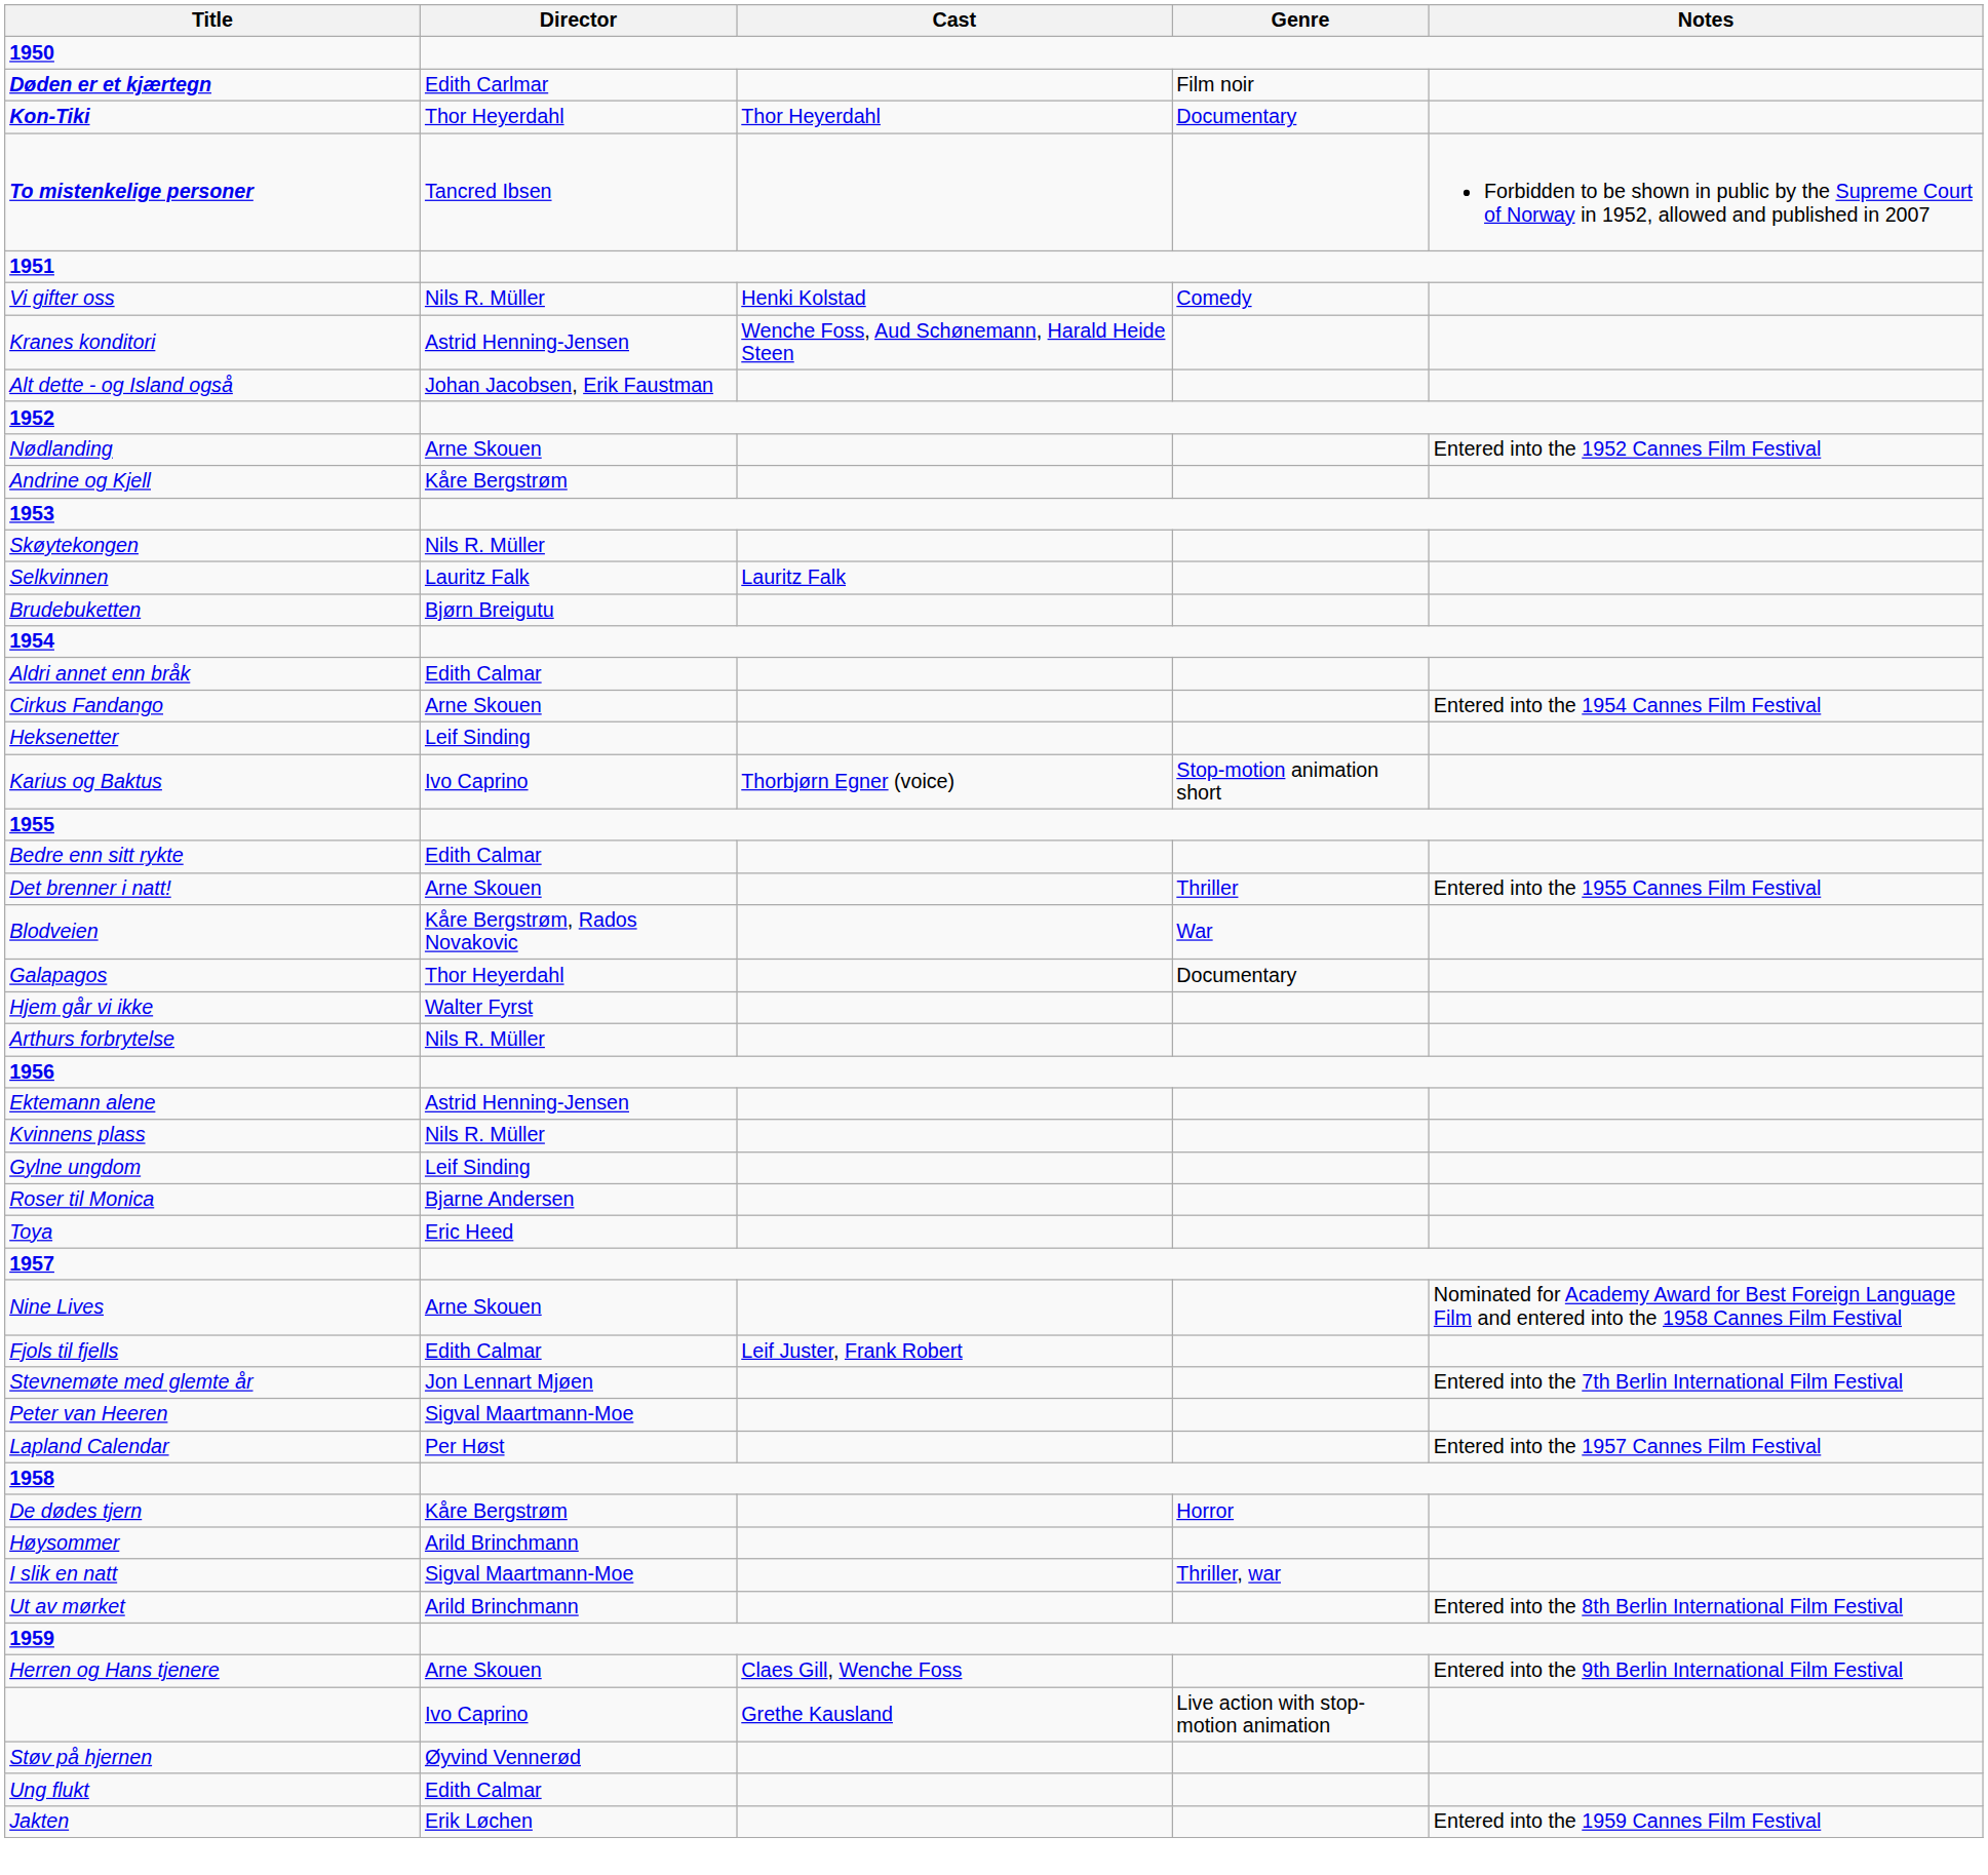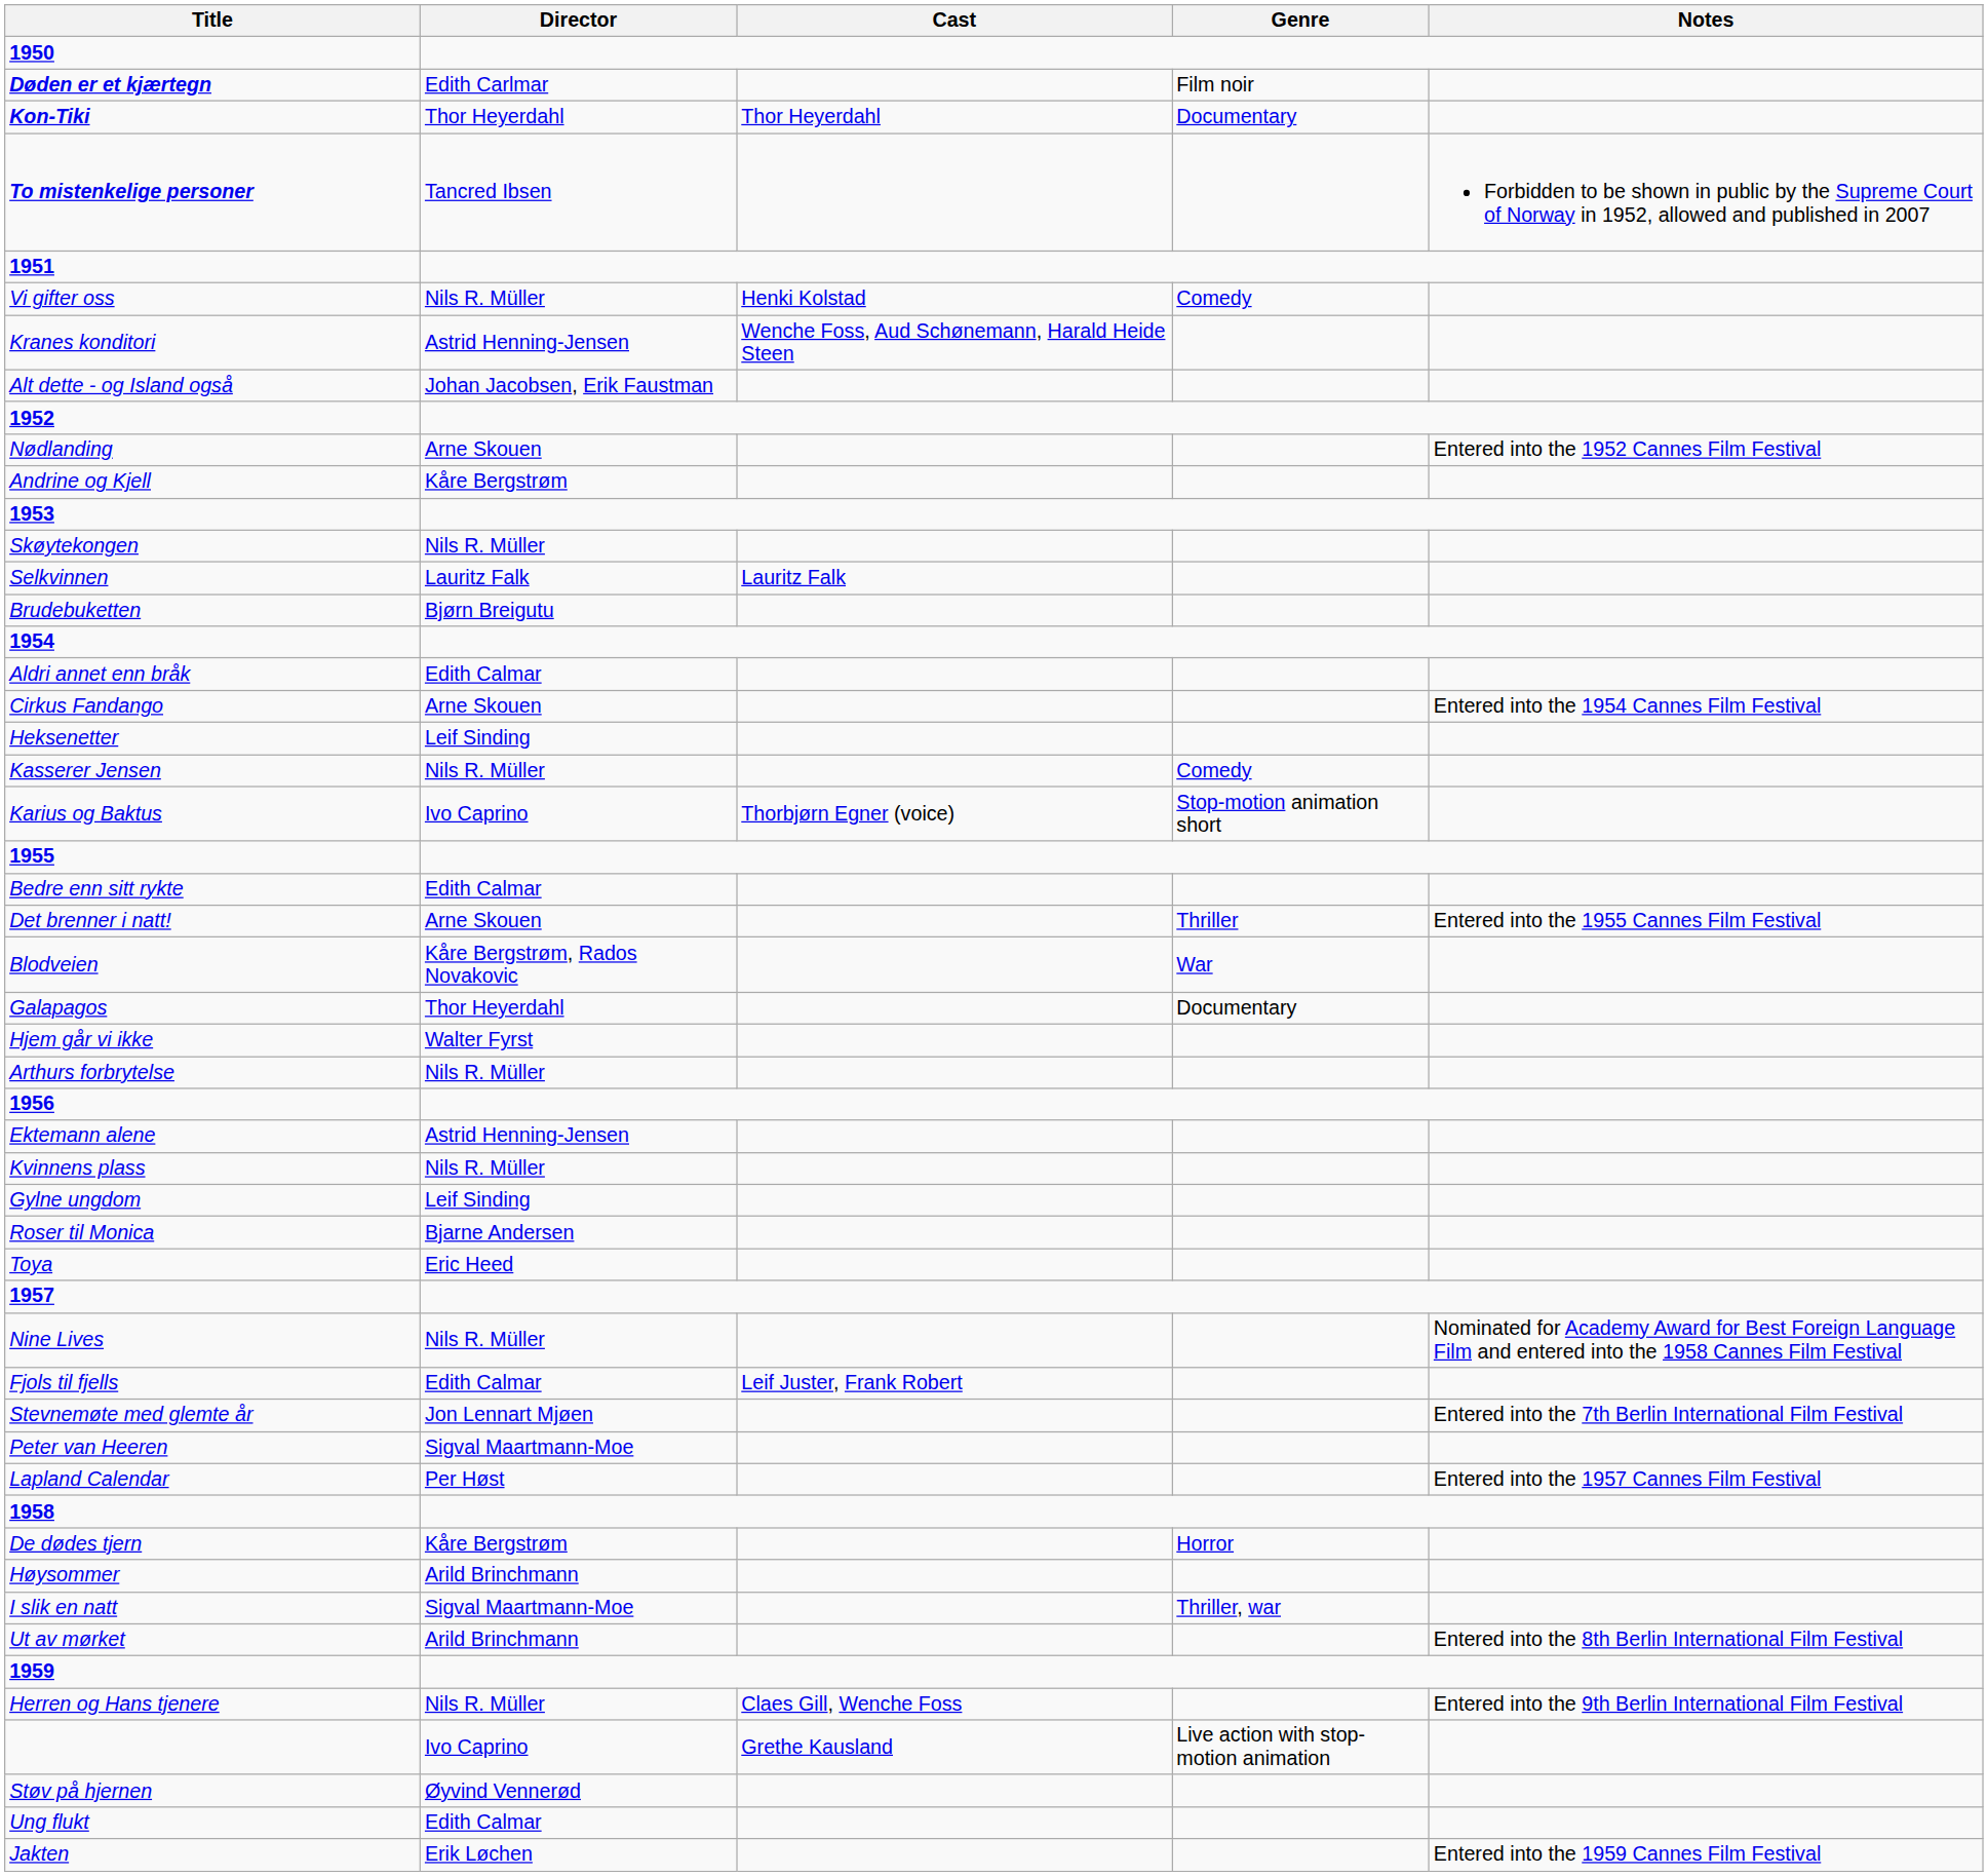 <table class="wikitable">
 <tr>
 <th style="width:21%;">Title</th>
 <th style="width:16%;">Director</th>
 <th style="width:22%;">Cast</th>
 <th style="width:13%;">Genre</th>
 <th style="width:28%;">Notes</th>
 </tr>
 <tr>
 <td><strong><a href='#'>1950</a></strong></td>
 </tr>
 <tr>
 <td><strong><em><a href='#'>Døden er et kjærtegn</a></em></strong></td>
 <td><a href='#'>Edith Carlmar</a></td>
 <td></td>
 <td>Film noir</td>
 <td></td>
 </tr>
 <tr>
 <td><strong><em><a href='#'>Kon-Tiki</a></em></strong></td>
 <td><a href='#'>Thor Heyerdahl</a></td>
 <td><a href='#'>Thor Heyerdahl</a></td>
 <td><a href='#'>Documentary</a></td>
 <td></td>
 </tr>
 <tr>
 <td><strong><em><a href='#'>To mistenkelige personer</a></em></strong></td>
 <td><a href='#'>Tancred Ibsen</a></td>
 <td></td>
 <td></td>
 <td><br><ul><li>Forbidden to be shown in public by the <a href='#'>Supreme Court of Norway</a> in 1952, allowed and published in 2007</li></ul></td>
 </tr>
 <tr>
 <td><strong><a href='#'>1951</a></strong></td>
 </tr>
 <tr>
 <td><em><a href='#'>Vi gifter oss</a></em></td>
 <td><a href='#'>Nils R. Müller</a></td>
 <td><a href='#'>Henki Kolstad</a></td>
 <td><a href='#'>Comedy</a></td>
 <td></td>
 </tr>
 <tr>
 <td><em><a href='#'>Kranes konditori</a></em></td>
 <td><a href='#'>Astrid Henning-Jensen</a></td>
 <td><a href='#'>Wenche Foss</a>, <a href='#'>Aud Schønemann</a>, <a href='#'>Harald Heide Steen</a></td>
 <td></td>
 <td></td>
 </tr>
 <tr>
 <td><em><a href='#'>Alt dette - og Island også</a></em></td>
 <td><a href='#'>Johan Jacobsen</a>, <a href='#'>Erik Faustman</a></td>
 <td></td>
 <td></td>
 <td></td>
 </tr>
 <tr>
 <td><strong><a href='#'>1952</a></strong></td>
 </tr>
 <tr>
 <td><em><a href='#'>Nødlanding</a></em></td>
 <td><a href='#'>Arne Skouen</a></td>
 <td></td>
 <td></td>
 <td>Entered into the <a href='#'>1952 Cannes Film Festival</a></td>
 </tr>
 <tr>
 <td><em><a href='#'>Andrine og Kjell</a></em></td>
 <td><a href='#'>Kåre Bergstrøm</a></td>
 <td></td>
 <td></td>
 <td></td>
 </tr>
 <tr>
 <td><strong><a href='#'>1953</a></strong></td>
 </tr>
 <tr>
 <td><em><a href='#'>Skøytekongen</a></em></td>
 <td><a href='#'>Nils R. Müller</a></td>
 <td></td>
 <td></td>
 <td></td>
 </tr>
 <tr>
 <td><em><a href='#'>Selkvinnen</a></em></td>
 <td><a href='#'>Lauritz Falk</a></td>
 <td><a href='#'>Lauritz Falk</a></td>
 <td></td>
 <td></td>
 </tr>
 <tr>
 <td><em><a href='#'>Brudebuketten</a></em></td>
 <td><a href='#'>Bjørn Breigutu</a></td>
 <td></td>
 <td></td>
 <td></td>
 </tr>
 <tr>
 <td><strong><a href='#'>1954</a></strong></td>
 </tr>
 <tr>
 <td><em><a href='#'>Aldri annet enn bråk</a></em></td>
 <td><a href='#'>Edith Calmar</a></td>
 <td></td>
 <td></td>
 <td></td>
 </tr>
 <tr>
 <td><em><a href='#'>Cirkus Fandango</a></em></td>
 <td><a href='#'>Arne Skouen</a></td>
 <td></td>
 <td></td>
 <td>Entered into the <a href='#'>1954 Cannes Film Festival</a></td>
 </tr>
 <tr>
 <td><em><a href='#'>Heksenetter</a></em></td>
 <td><a href='#'>Leif Sinding</a></td>
 <td></td>
 <td></td>
 <td></td>
 </tr>
 <tr>
+<td><em><a href='#'>Kasserer Jensen</a></em></td>
+<td><a href='#'>Nils R. Müller</a></td>
+<td></td>
+<td><a href='#'>Comedy</a></td>
+<td></td>
+</tr>
+<tr>
 <td><em><a href='#'>Karius og Baktus</a></em></td>
 <td><a href='#'>Ivo Caprino</a></td>
 <td><a href='#'>Thorbjørn Egner</a> (voice)</td>
 <td><a href='#'>Stop-motion</a> animation short</td>
 <td></td>
 </tr>
 <tr>
 <td><strong><a href='#'>1955</a></strong></td>
 </tr>
 <tr>
 <td><em><a href='#'>Bedre enn sitt rykte</a></em></td>
 <td><a href='#'>Edith Calmar</a></td>
 <td></td>
 <td></td>
 <td></td>
 </tr>
 <tr>
 <td><em><a href='#'>Det brenner i natt!</a></em></td>
 <td><a href='#'>Arne Skouen</a></td>
 <td></td>
 <td><a href='#'>Thriller</a></td>
 <td>Entered into the <a href='#'>1955 Cannes Film Festival</a></td>
 </tr>
 <tr>
 <td><em><a href='#'>Blodveien</a></em></td>
 <td><a href='#'>Kåre Bergstrøm</a>, <a href='#'>Rados Novakovic</a></td>
 <td></td>
 <td><a href='#'>War</a></td>
 <td></td>
 </tr>
 <tr>
 <td><em><a href='#'>Galapagos</a></em></td>
 <td><a href='#'>Thor Heyerdahl</a></td>
 <td></td>
 <td>Documentary</td>
 <td></td>
 </tr>
 <tr>
 <td><em><a href='#'>Hjem går vi ikke</a></em></td>
 <td><a href='#'>Walter Fyrst</a></td>
 <td></td>
 <td></td>
 <td></td>
 </tr>
 <tr>
 <td><em><a href='#'>Arthurs forbrytelse</a></em></td>
 <td><a href='#'>Nils R. Müller</a></td>
 <td></td>
 <td></td>
 <td></td>
 </tr>
 <tr>
 <td><strong><a href='#'>1956</a></strong></td>
 </tr>
 <tr>
 <td><em><a href='#'>Ektemann alene</a></em></td>
 <td><a href='#'>Astrid Henning-Jensen</a></td>
 <td></td>
 <td></td>
 <td></td>
 </tr>
 <tr>
 <td><em><a href='#'>Kvinnens plass</a></em></td>
 <td><a href='#'>Nils R. Müller</a></td>
 <td></td>
 <td></td>
 <td></td>
 </tr>
 <tr>
 <td><em><a href='#'>Gylne ungdom</a></em></td>
 <td><a href='#'>Leif Sinding</a></td>
 <td></td>
 <td></td>
 <td></td>
 </tr>
 <tr>
 <td><em><a href='#'>Roser til Monica</a></em></td>
 <td><a href='#'>Bjarne Andersen</a></td>
 <td></td>
 <td></td>
 <td></td>
 </tr>
 <tr>
 <td><em><a href='#'>Toya</a></em></td>
 <td><a href='#'>Eric Heed</a></td>
 <td></td>
 <td></td>
 <td></td>
 </tr>
 <tr>
 <td><strong><a href='#'>1957</a></strong></td>
 </tr>
 <tr>
 <td><em><a href='#'>Nine Lives</a></em></td>
-<td><a href='#'>Arne Skouen</a></td>
+<td><a href='#'>Nils R. Müller</a></td>
 <td></td>
 <td></td>
 <td>Nominated for <a href='#'>Academy Award for Best Foreign Language Film</a> and entered into the <a href='#'>1958 Cannes Film Festival</a></td>
 </tr>
 <tr>
 <td><em><a href='#'>Fjols til fjells</a></em></td>
 <td><a href='#'>Edith Calmar</a></td>
 <td><a href='#'>Leif Juster</a>, <a href='#'>Frank Robert</a></td>
 <td></td>
 <td></td>
 </tr>
 <tr>
 <td><em><a href='#'>Stevnemøte med glemte år</a></em></td>
 <td><a href='#'>Jon Lennart Mjøen</a></td>
 <td></td>
 <td></td>
 <td>Entered into the <a href='#'>7th Berlin International Film Festival</a></td>
 </tr>
 <tr>
 <td><em><a href='#'>Peter van Heeren</a></em></td>
 <td><a href='#'>Sigval Maartmann-Moe</a></td>
 <td></td>
 <td></td>
 <td></td>
 </tr>
 <tr>
 <td><em><a href='#'>Lapland Calendar</a></em></td>
 <td><a href='#'>Per Høst</a></td>
 <td></td>
 <td></td>
 <td>Entered into the <a href='#'>1957 Cannes Film Festival</a></td>
 </tr>
 <tr>
 <td><strong><a href='#'>1958</a></strong></td>
 </tr>
 <tr>
 <td><em><a href='#'>De dødes tjern</a></em></td>
 <td><a href='#'>Kåre Bergstrøm</a></td>
 <td></td>
 <td><a href='#'>Horror</a></td>
 <td></td>
 </tr>
 <tr>
 <td><em><a href='#'>Høysommer</a></em></td>
 <td><a href='#'>Arild Brinchmann</a></td>
 <td></td>
 <td></td>
 <td></td>
 </tr>
 <tr>
 <td><em><a href='#'>I slik en natt</a></em></td>
 <td><a href='#'>Sigval Maartmann-Moe</a></td>
 <td></td>
 <td><a href='#'>Thriller</a>, <a href='#'>war</a></td>
 <td></td>
 </tr>
 <tr>
 <td><em><a href='#'>Ut av mørket</a></em></td>
 <td><a href='#'>Arild Brinchmann</a></td>
 <td></td>
 <td></td>
 <td>Entered into the <a href='#'>8th Berlin International Film Festival</a></td>
 </tr>
 <tr>
 <td><strong><a href='#'>1959</a></strong></td>
 </tr>
 <tr>
 <td><em><a href='#'>Herren og Hans tjenere</a></em></td>
-<td><a href='#'>Arne Skouen</a></td>
+<td><a href='#'>Nils R. Müller</a></td>
 <td><a href='#'>Claes Gill</a>, <a href='#'>Wenche Foss</a></td>
 <td></td>
 <td>Entered into the <a href='#'>9th Berlin International Film Festival</a></td>
 </tr>
 <tr>
 <td><em></em></td>
 <td><a href='#'>Ivo Caprino</a></td>
 <td><a href='#'>Grethe Kausland</a></td>
 <td>Live action with stop-motion animation</td>
 <td></td>
 </tr>
 <tr>
 <td><em><a href='#'>Støv på hjernen</a></em></td>
 <td><a href='#'>Øyvind Vennerød</a></td>
 <td></td>
 <td></td>
 <td></td>
 </tr>
 <tr>
 <td><em><a href='#'>Ung flukt</a></em></td>
 <td><a href='#'>Edith Calmar</a></td>
 <td></td>
 <td></td>
 <td></td>
 </tr>
 <tr>
 <td><em><a href='#'>Jakten</a></em></td>
 <td><a href='#'>Erik Løchen</a></td>
 <td></td>
 <td></td>
 <td>Entered into the <a href='#'>1959 Cannes Film Festival</a></td>
 </tr>
 </table>
